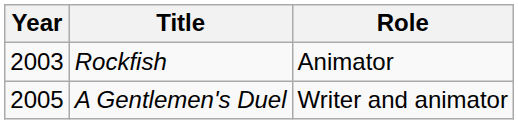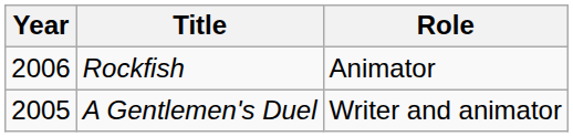 <table class="wikitable">
 <tr>
 <th>Year</th>
 <th>Title</th>
 <th>Role</th>
 </tr>
 <tr>
-<td>2003</td>
+<td>2006</td>
 <td><em>Rockfish</em></td>
 <td>Animator</td>
 </tr>
 <tr>
 <td>2005</td>
 <td><em>A Gentlemen's Duel</em></td>
 <td>Writer and animator</td>
 </tr>
 </table>
